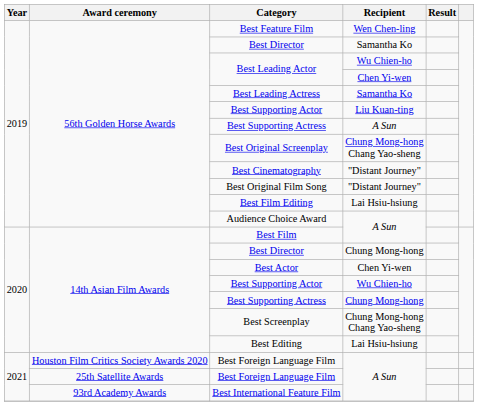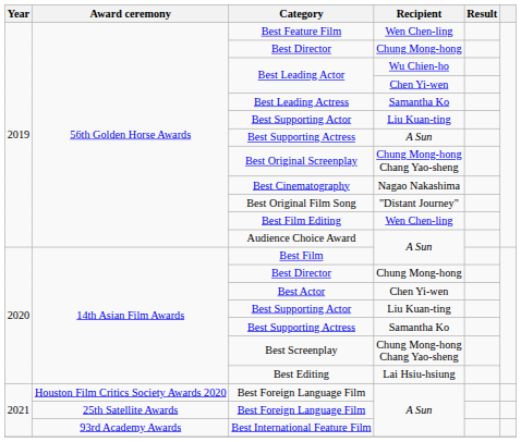 <table class="wikitable plainrowheaders" style="text-align:center;">
 <tr>
 <th scope="col">Year</th>
 <th scope="col">Award ceremony</th>
 <th scope="col">Category</th>
 <th scope="col">Recipient</th>
 <th scope="col">Result</th>
 <th scope="col" class="unsortable" style="width:1em;"></th>
 </tr>
 <tr>
 <td rowspan=12>2019</td>
 <td rowspan=12><a href='#'>56th Golden Horse Awards</a></td>
 <td><a href='#'>Best Feature Film</a></td>
 <td><a href='#'>Wen Chen-ling</a></td>
 <td></td>
 <td rowspan="12"></td>
 </tr>
 <tr>
 <td><a href='#'>Best Director</a></td>
-<td>Samantha Ko</td>
+<td><a href='#'>Chung Mong-hong</a></td>
 <td></td>
 </tr>
 <tr>
 <td rowspan=2><a href='#'>Best Leading Actor</a></td>
 <td><a href='#'>Wu Chien-ho</a></td>
 <td></td>
 </tr>
 <tr>
 <td><a href='#'>Chen Yi-wen</a></td>
 <td></td>
 </tr>
 <tr>
 <td><a href='#'>Best Leading Actress</a></td>
 <td><a href='#'>Samantha Ko</a></td>
 <td></td>
 </tr>
 <tr>
 <td><a href='#'>Best Supporting Actor</a></td>
 <td><a href='#'>Liu Kuan-ting</a></td>
 <td></td>
 </tr>
 <tr>
 <td><a href='#'>Best Supporting Actress</a></td>
 <td><em>A Sun</em></td>
 <td></td>
 </tr>
 <tr>
 <td><a href='#'>Best Original Screenplay</a></td>
 <td><a href='#'>Chung Mong-hong</a><br>Chang Yao-sheng</td>
 <td></td>
 </tr>
 <tr>
 <td><a href='#'>Best Cinematography</a></td>
-<td>"Distant Journey"</td>
+<td>Nagao Nakashima</td>
 <td></td>
 </tr>
 <tr>
 <td>Best Original Film Song</td>
 <td>"Distant Journey"</td>
 <td></td>
 </tr>
 <tr>
 <td><a href='#'>Best Film Editing</a></td>
-<td>Lai Hsiu-hsiung</td>
+<td><a href='#'>Wen Chen-ling</a></td>
 <td></td>
 </tr>
 <tr>
 <td>Audience Choice Award</td>
 <td rowspan="2"><em>A Sun</em></td>
 <td></td>
 </tr>
 <tr>
 <td rowspan="7">2020</td>
 <td rowspan="7"><a href='#'>14th Asian Film Awards</a></td>
 <td><a href='#'>Best Film</a></td>
 <td></td>
 <td rowspan="7"></td>
 </tr>
 <tr>
 <td><a href='#'>Best Director</a></td>
 <td>Chung Mong-hong</td>
 <td></td>
 </tr>
 <tr>
 <td><a href='#'>Best Actor</a></td>
 <td>Chen Yi-wen</td>
 <td></td>
 </tr>
 <tr>
 <td><a href='#'>Best Supporting Actor</a></td>
-<td><a href='#'>Wu Chien-ho</a></td>
+<td>Liu Kuan-ting</td>
 <td></td>
 </tr>
 <tr>
 <td><a href='#'>Best Supporting Actress</a></td>
-<td><a href='#'>Chung Mong-hong</a></td>
+<td>Samantha Ko</td>
 <td></td>
 </tr>
 <tr>
 <td>Best Screenplay</td>
 <td>Chung Mong-hong<br>Chang Yao-sheng</td>
 <td></td>
 </tr>
 <tr>
 <td>Best Editing</td>
 <td>Lai Hsiu-hsiung</td>
 <td></td>
 </tr>
 <tr>
 <td rowspan="3">2021</td>
 <td><a href='#'>Houston Film Critics Society Awards 2020</a></td>
 <td>Best Foreign Language Film</td>
 <td rowspan="3"><em>A Sun</em></td>
 <td></td>
 <td></td>
 </tr>
 <tr>
 <td><a href='#'>25th Satellite Awards</a></td>
 <td><a href='#'>Best Foreign Language Film</a></td>
 <td></td>
 <td></td>
 </tr>
 <tr>
 <td><a href='#'>93rd Academy Awards</a></td>
 <td><a href='#'>Best International Feature Film</a></td>
 <td></td>
 <td></td>
 </tr>
 <tr>
 </tr>
 </table>
